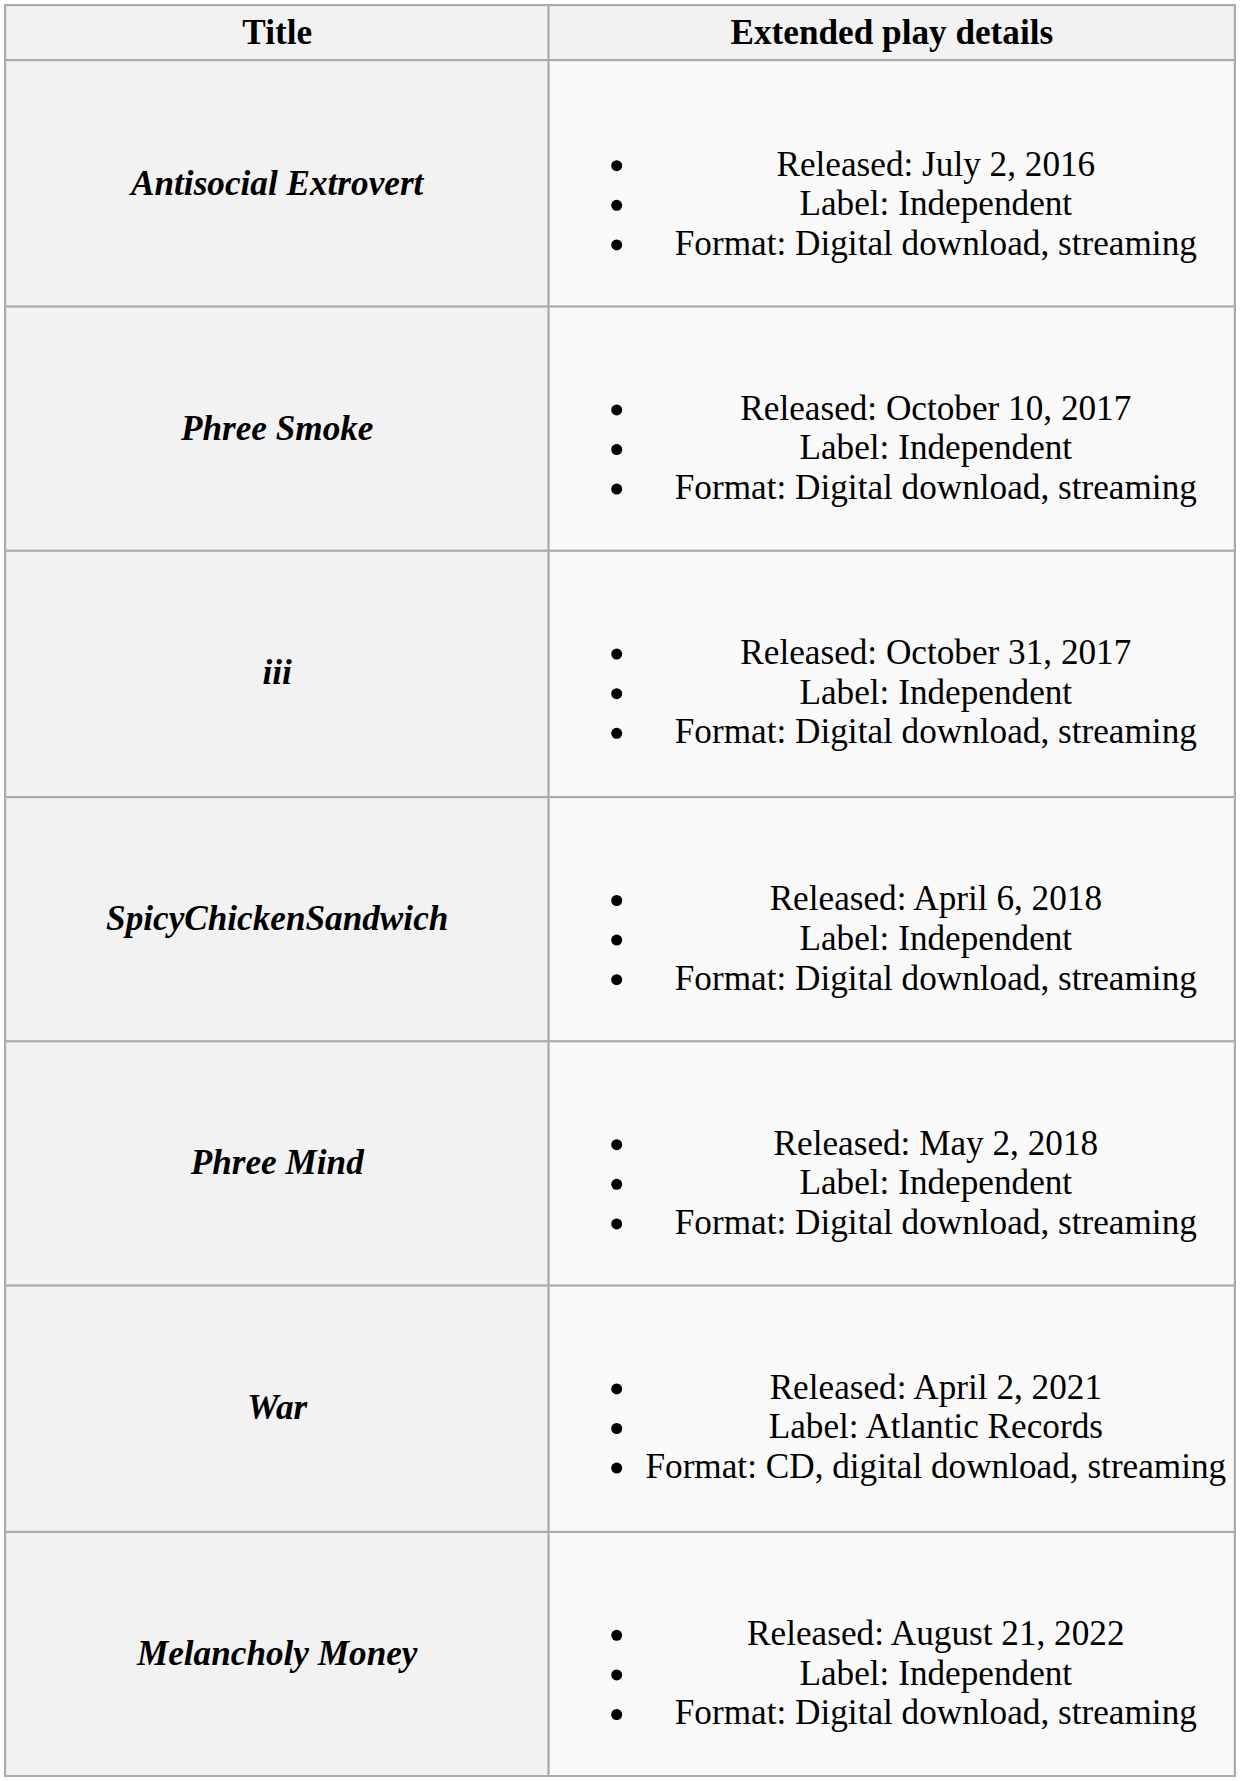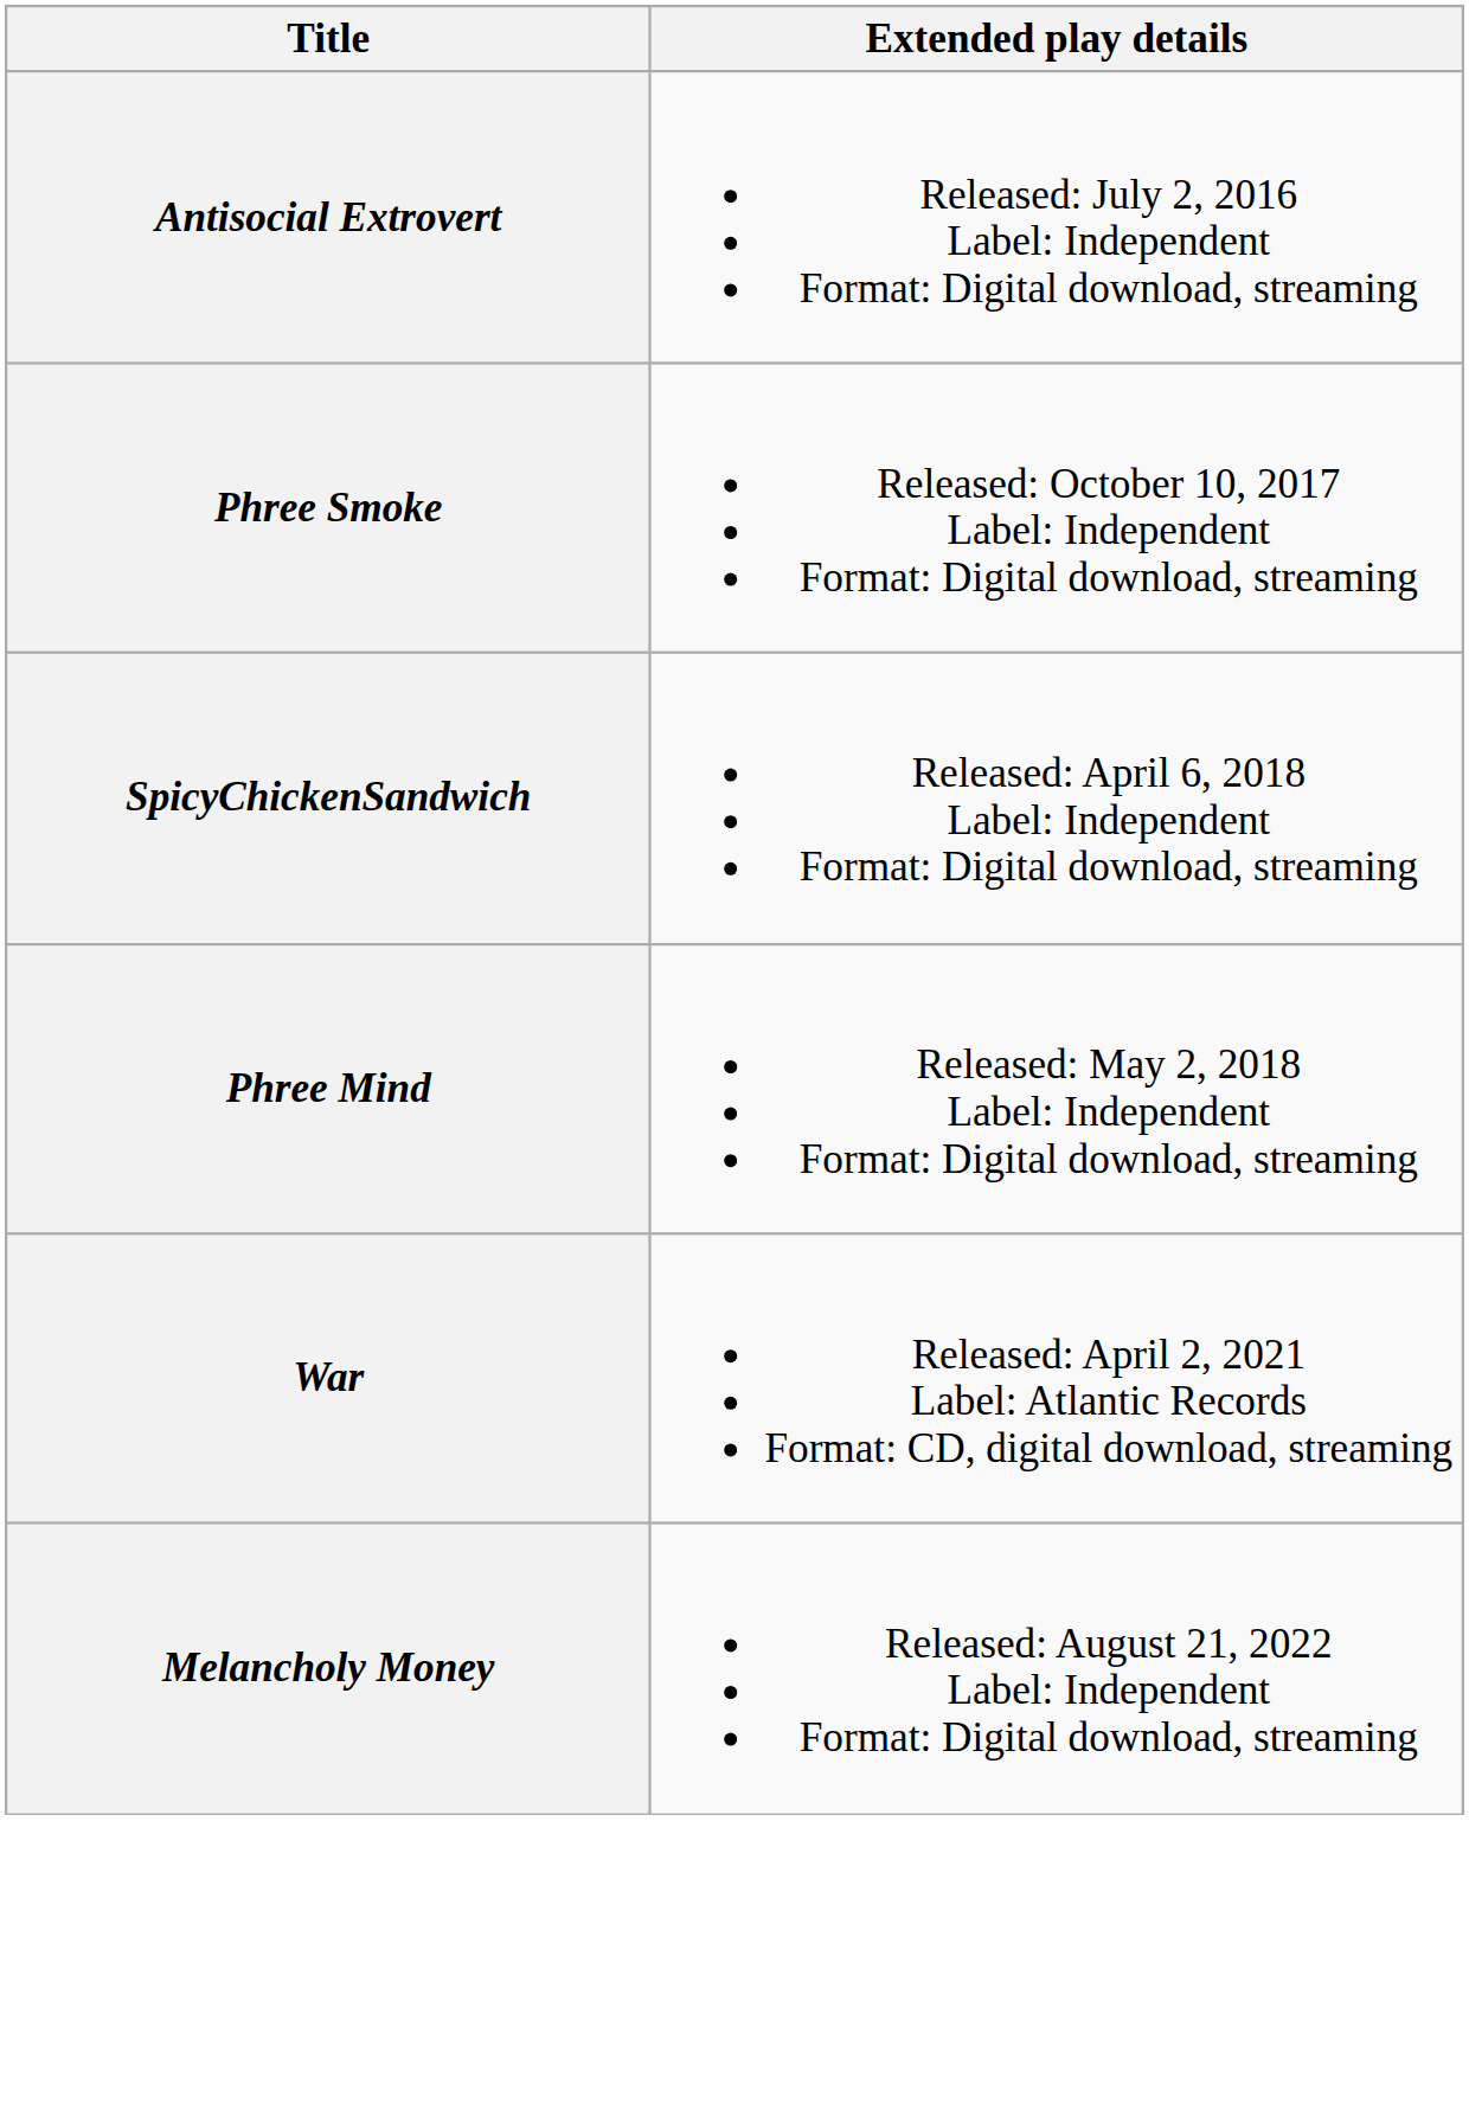 <table class="wikitable plainrowheaders" style="text-align:center;">
 <tr>
 <th scope="col" style="width:15em;">Title</th>
 <th scope="col" style="width:19em;">Extended play details</th>
 </tr>
 <tr>
 <th scope="row"><em>Antisocial Extrovert</em></th>
 <td><br><ul><li>Released: July 2, 2016</li><li>Label: Independent</li><li>Format: Digital download, streaming</li></ul></td>
 </tr>
 <tr>
 <th scope="row"><em>Phree Smoke</em></th>
 <td><br><ul><li>Released: October 10, 2017</li><li>Label: Independent</li><li>Format: Digital download, streaming</li></ul></td>
-</tr>
-<tr>
-<th scope="row"><em>iii</em></th>
-<td><br><ul><li>Released: October 31, 2017</li><li>Label: Independent</li><li>Format: Digital download, streaming</li></ul></td>
 </tr>
 <tr>
 <th scope="row"><em>SpicyChickenSandwich</em></th>
 <td><br><ul><li>Released: April 6, 2018</li><li>Label: Independent</li><li>Format: Digital download, streaming</li></ul></td>
 </tr>
 <tr>
 <th scope="row"><em>Phree Mind</em></th>
 <td><br><ul><li>Released: May 2, 2018</li><li>Label: Independent</li><li>Format: Digital download, streaming</li></ul></td>
 </tr>
 <tr>
 <th scope="row"><em>War</em></th>
 <td><br><ul><li>Released: April 2, 2021</li><li>Label: Atlantic Records</li><li>Format: CD, digital download, streaming</li></ul></td>
 </tr>
 <tr>
 <th scope="row"><em>Melancholy Money</em></th>
 <td><br><ul><li>Released: August 21, 2022</li><li>Label: Independent</li><li>Format: Digital download, streaming</li></ul></td>
 </tr>
 <tr>
 </tr>
 </table>
